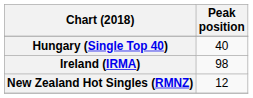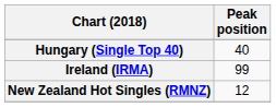 <table class="wikitable sortable plainrowheaders" style="text-align:center">
 <tr>
 <th scope="col">Chart (2018)</th>
 <th scope="col">Peak<br> position</th>
 </tr>
 <tr>
 </tr>
 <tr>
 <th scope="row">Hungary (<a href='#'>Single Top 40</a>)</th>
 <td>40</td>
 </tr>
 <tr>
 <th scope="row">Ireland (<a href='#'>IRMA</a>)</th>
-<td>98</td>
+<td>99</td>
 </tr>
 <tr>
 <th scope="row">New Zealand Hot Singles (<a href='#'>RMNZ</a>)</th>
 <td>12</td>
 </tr>
 <tr>
 </tr>
 </table>
